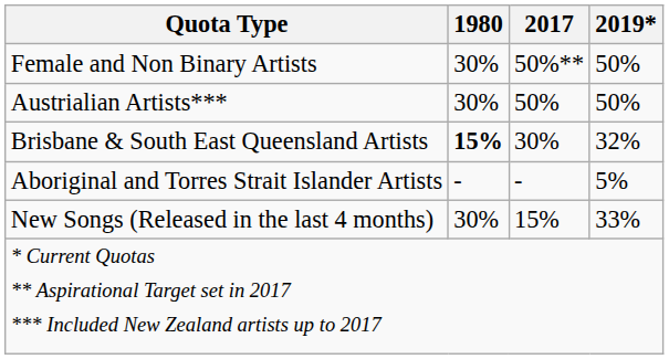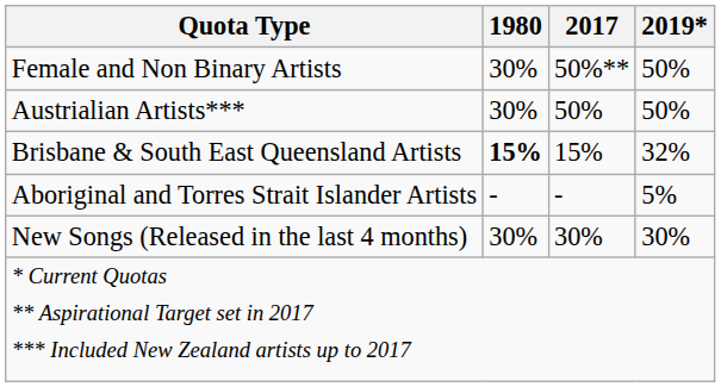 <table class="wikitable">
 <tr>
 <th>Quota Type</th>
 <th>1980</th>
 <th>2017</th>
 <th>2019*</th>
 </tr>
 <tr>
 <td>Female and Non Binary Artists</td>
 <td>30%</td>
 <td>50%**</td>
 <td>50%</td>
 </tr>
 <tr>
 <td>Austrialian Artists***</td>
 <td>30%</td>
 <td>50%</td>
 <td>50%</td>
 </tr>
 <tr>
 <td>Brisbane & South East Queensland Artists</td>
 <td><strong>15%</strong></td>
-<td>30%</td>
+<td>15%</td>
 <td>32%</td>
 </tr>
 <tr>
 <td>Aboriginal and Torres Strait Islander Artists</td>
 <td>-</td>
 <td>-</td>
 <td>5%</td>
 </tr>
 <tr>
 <td>New Songs (Released in the last 4 months)</td>
 <td>30%</td>
-<td>15%</td>
-<td>33%</td>
+<td>30%</td>
+<td>30%</td>
 </tr>
 <tr>
 <td colspan="4"><em><sup>* Current Quotas</sup></em><br><em><sup>** Aspirational Target set in 2017</sup></em><br><em><sup>*** Included New Zealand artists up to 2017</sup></em></td>
 </tr>
 </table>
